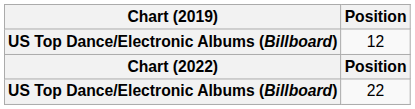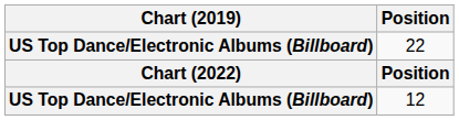 <table class="wikitable plainrowheaders" style="text-align:center">
 <tr>
 <th scope="col">Chart (2019)</th>
 <th scope="col">Position</th>
 </tr>
 <tr>
 <th scope="row">US Top Dance/Electronic Albums (<em>Billboard</em>)</th>
-<td>12</td>
+<td>22</td>
 </tr>
 <tr>
 <th scope="col">Chart (2022)</th>
 <th scope="col">Position</th>
 </tr>
 <tr>
 <th scope="row">US Top Dance/Electronic Albums (<em>Billboard</em>)</th>
-<td>22</td>
+<td>12</td>
 </tr>
 </table>
